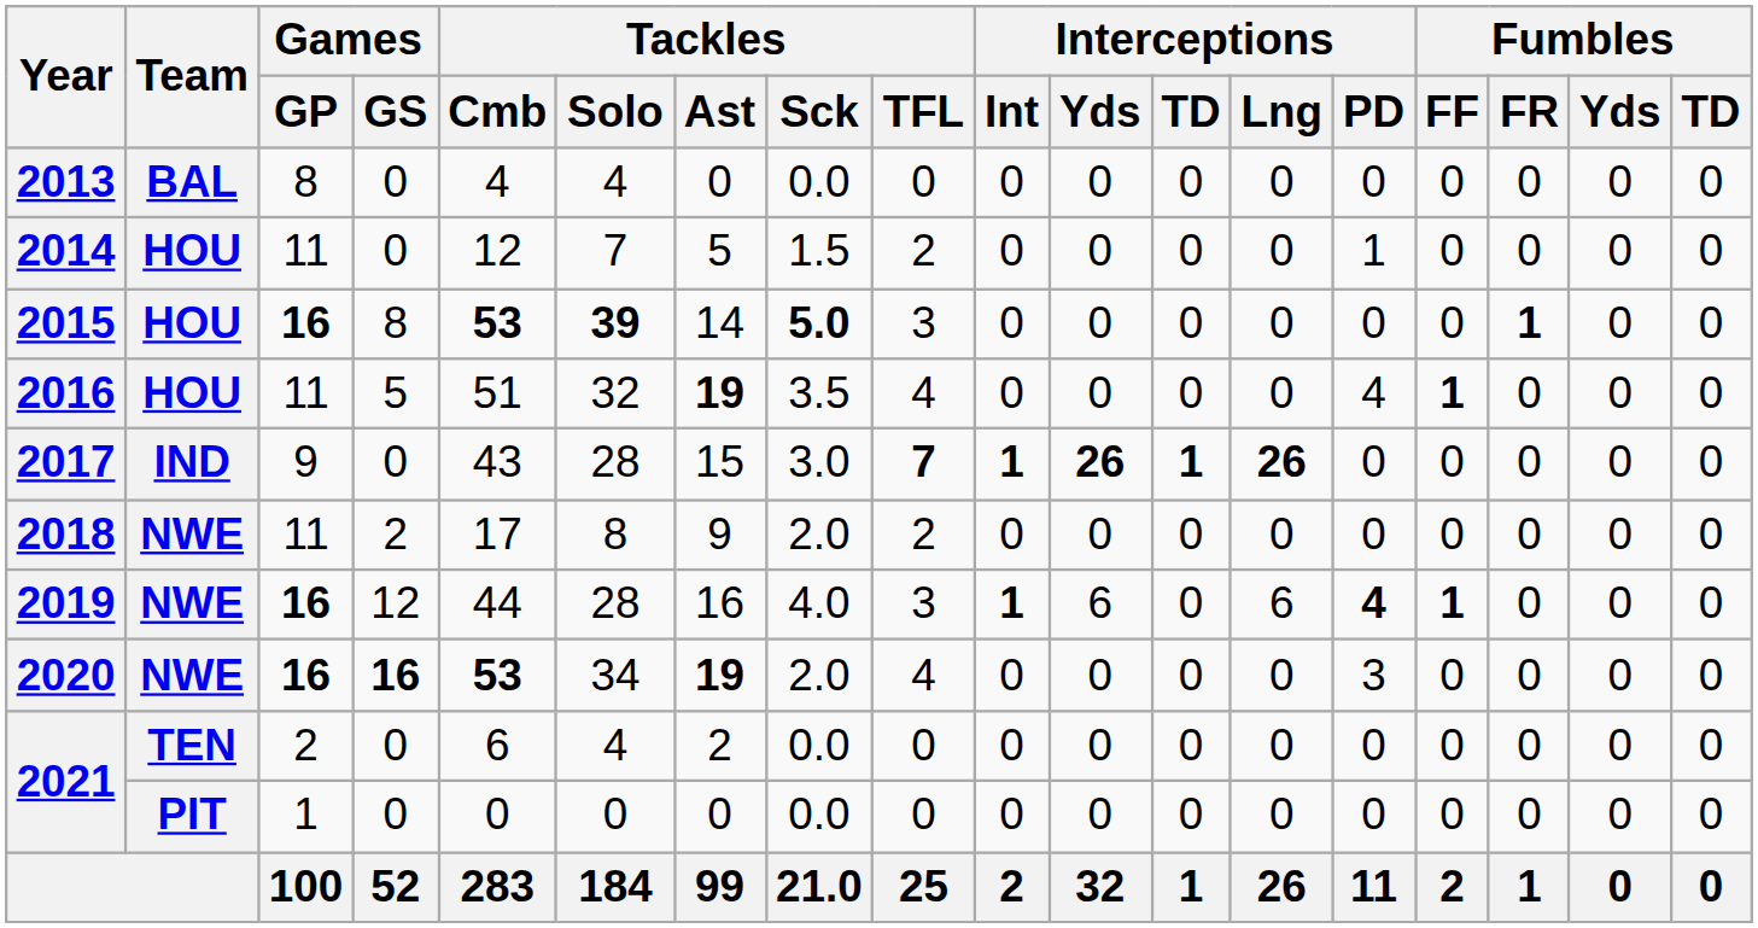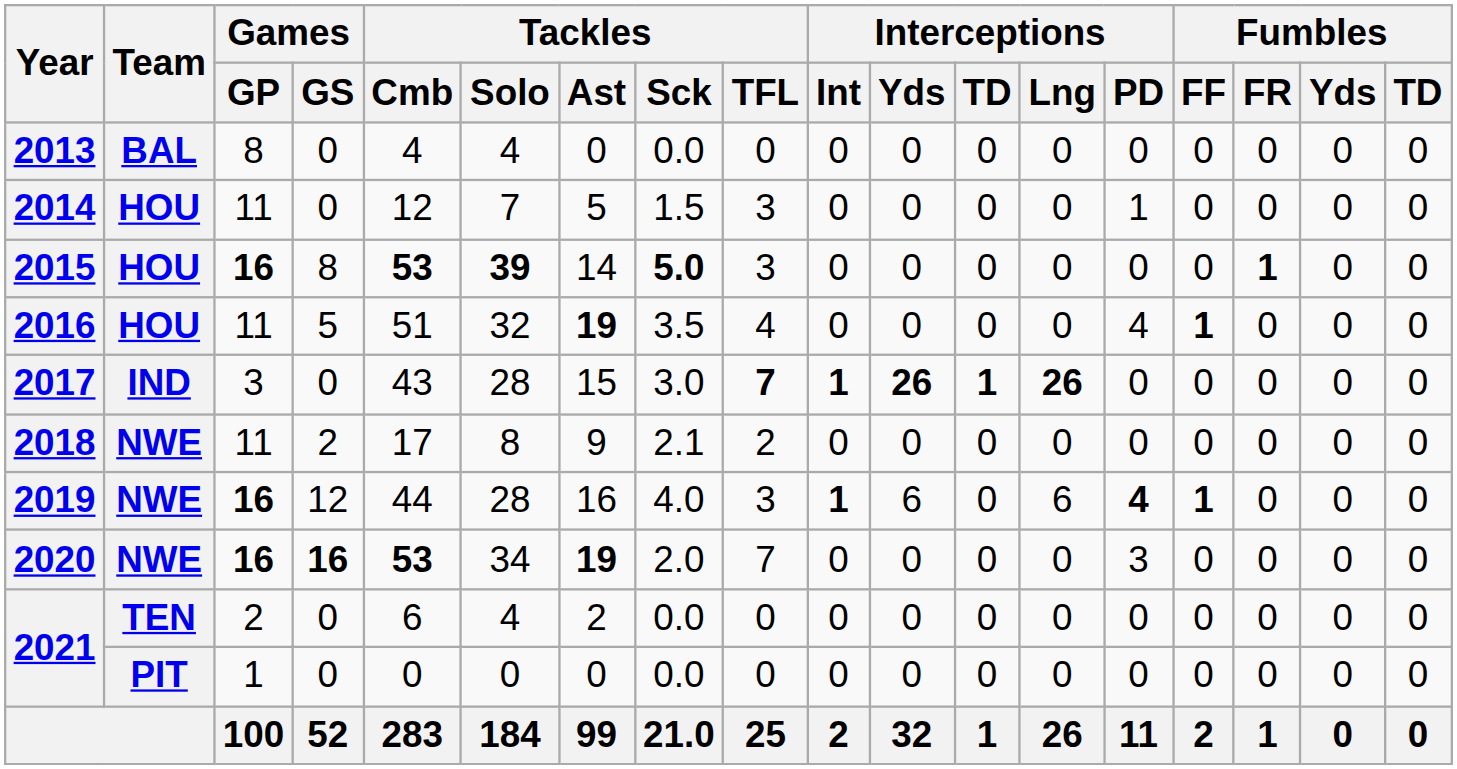 <table class="wikitable" style="text-align:center">
 <tr>
 <th rowspan="2">Year</th>
 <th rowspan="2">Team</th>
 <th colspan="2">Games</th>
 <th colspan="5">Tackles</th>
 <th colspan="5">Interceptions</th>
 <th colspan="4">Fumbles</th>
 </tr>
 <tr>
 <th>GP</th>
 <th>GS</th>
 <th>Cmb</th>
 <th>Solo</th>
 <th>Ast</th>
 <th>Sck</th>
 <th>TFL</th>
 <th>Int</th>
 <th>Yds</th>
 <th>TD</th>
 <th>Lng</th>
 <th>PD</th>
 <th>FF</th>
 <th>FR</th>
 <th>Yds</th>
 <th>TD</th>
 </tr>
 <tr>
 <th><a href='#'>2013</a></th>
 <th><a href='#'>BAL</a></th>
 <td>8</td>
 <td>0</td>
 <td>4</td>
 <td>4</td>
 <td>0</td>
 <td>0.0</td>
 <td>0</td>
 <td>0</td>
 <td>0</td>
 <td>0</td>
 <td>0</td>
 <td>0</td>
 <td>0</td>
 <td>0</td>
 <td>0</td>
 <td>0</td>
 </tr>
 <tr>
 <th><a href='#'>2014</a></th>
 <th><a href='#'>HOU</a></th>
 <td>11</td>
 <td>0</td>
 <td>12</td>
 <td>7</td>
 <td>5</td>
 <td>1.5</td>
-<td>2</td>
+<td>3</td>
 <td>0</td>
 <td>0</td>
 <td>0</td>
 <td>0</td>
 <td>1</td>
 <td>0</td>
 <td>0</td>
 <td>0</td>
 <td>0</td>
 </tr>
 <tr>
 <th><a href='#'>2015</a></th>
 <th><a href='#'>HOU</a></th>
 <td><strong>16</strong></td>
 <td>8</td>
 <td><strong>53</strong></td>
 <td><strong>39</strong></td>
 <td>14</td>
 <td><strong>5.0</strong></td>
 <td>3</td>
 <td>0</td>
 <td>0</td>
 <td>0</td>
 <td>0</td>
 <td>0</td>
 <td>0</td>
 <td><strong>1</strong></td>
 <td>0</td>
 <td>0</td>
 </tr>
 <tr>
 <th><a href='#'>2016</a></th>
 <th><a href='#'>HOU</a></th>
 <td>11</td>
 <td>5</td>
 <td>51</td>
 <td>32</td>
 <td><strong>19</strong></td>
 <td>3.5</td>
 <td>4</td>
 <td>0</td>
 <td>0</td>
 <td>0</td>
 <td>0</td>
 <td>4</td>
 <td><strong>1</strong></td>
 <td>0</td>
 <td>0</td>
 <td>0</td>
 </tr>
 <tr>
 <th><a href='#'>2017</a></th>
 <th><a href='#'>IND</a></th>
-<td>9</td>
+<td>3</td>
 <td>0</td>
 <td>43</td>
 <td>28</td>
 <td>15</td>
 <td>3.0</td>
 <td><strong>7</strong></td>
 <td><strong>1</strong></td>
 <td><strong>26</strong></td>
 <td><strong>1</strong></td>
 <td><strong>26</strong></td>
 <td>0</td>
 <td>0</td>
 <td>0</td>
 <td>0</td>
 <td>0</td>
 </tr>
 <tr>
 <th><a href='#'>2018</a></th>
 <th><a href='#'>NWE</a></th>
 <td>11</td>
 <td>2</td>
 <td>17</td>
 <td>8</td>
 <td>9</td>
-<td>2.0</td>
+<td>2.1</td>
 <td>2</td>
 <td>0</td>
 <td>0</td>
 <td>0</td>
 <td>0</td>
 <td>0</td>
 <td>0</td>
 <td>0</td>
 <td>0</td>
 <td>0</td>
 </tr>
 <tr>
 <th><a href='#'>2019</a></th>
 <th><a href='#'>NWE</a></th>
 <td><strong>16</strong></td>
 <td>12</td>
 <td>44</td>
 <td>28</td>
 <td>16</td>
 <td>4.0</td>
 <td>3</td>
 <td><strong>1</strong></td>
 <td>6</td>
 <td>0</td>
 <td>6</td>
 <td><strong>4</strong></td>
 <td><strong>1</strong></td>
 <td>0</td>
 <td>0</td>
 <td>0</td>
 </tr>
 <tr>
 <th><a href='#'>2020</a></th>
 <th><a href='#'>NWE</a></th>
 <td><strong>16</strong></td>
 <td><strong>16</strong></td>
 <td><strong>53</strong></td>
 <td>34</td>
 <td><strong>19</strong></td>
 <td>2.0</td>
-<td>4</td>
+<td>7</td>
 <td>0</td>
 <td>0</td>
 <td>0</td>
 <td>0</td>
 <td>3</td>
 <td>0</td>
 <td>0</td>
 <td>0</td>
 <td>0</td>
 </tr>
 <tr>
 <th rowspan="2"><a href='#'>2021</a></th>
 <th><a href='#'>TEN</a></th>
 <td>2</td>
 <td>0</td>
 <td>6</td>
 <td>4</td>
 <td>2</td>
 <td>0.0</td>
 <td>0</td>
 <td>0</td>
 <td>0</td>
 <td>0</td>
 <td>0</td>
 <td>0</td>
 <td>0</td>
 <td>0</td>
 <td>0</td>
 <td>0</td>
 </tr>
 <tr>
 <th><a href='#'>PIT</a></th>
 <td>1</td>
 <td>0</td>
 <td>0</td>
 <td>0</td>
 <td>0</td>
 <td>0.0</td>
 <td>0</td>
 <td>0</td>
 <td>0</td>
 <td>0</td>
 <td>0</td>
 <td>0</td>
 <td>0</td>
 <td>0</td>
 <td>0</td>
 <td>0</td>
 </tr>
 <tr>
 <th colspan="2"></th>
 <th>100</th>
 <th>52</th>
 <th>283</th>
 <th>184</th>
 <th>99</th>
 <th>21.0</th>
 <th>25</th>
 <th>2</th>
 <th>32</th>
 <th>1</th>
 <th>26</th>
 <th>11</th>
 <th>2</th>
 <th>1</th>
 <th>0</th>
 <th>0</th>
 </tr>
 </table>
